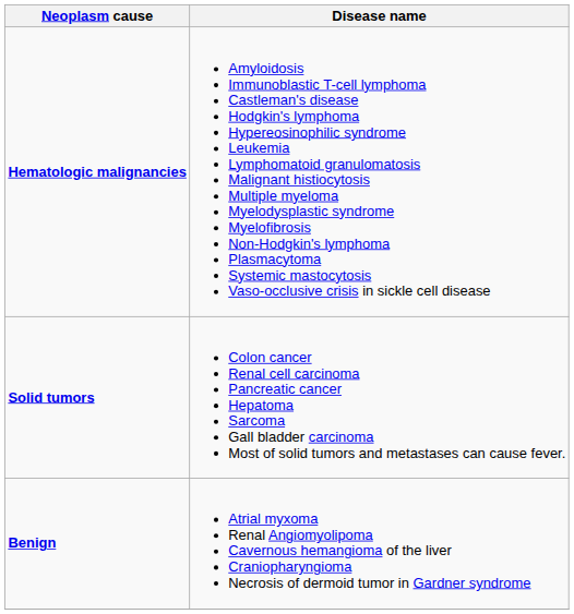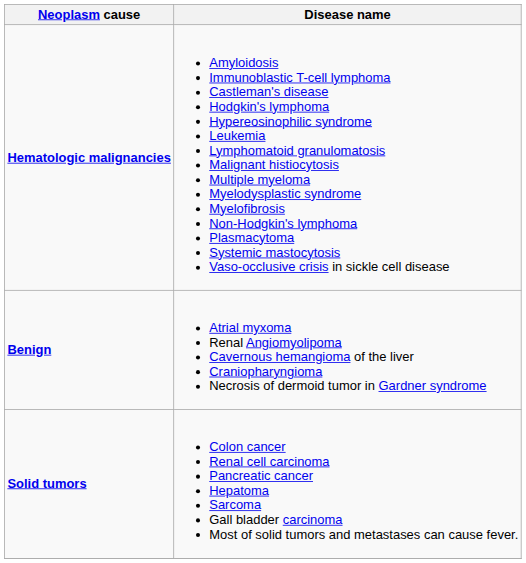 <table class="wikitable">
 <tr>
 <th><a href='#'>Neoplasm</a> cause</th>
 <th>Disease name</th>
 </tr>
 <tr>
 <td><strong><a href='#'>Hematologic malignancies</a></strong></td>
 <td><br><ul><li><a href='#'>Amyloidosis</a></li><li><a href='#'>Immunoblastic T-cell lymphoma</a></li><li><a href='#'>Castleman's disease</a></li><li><a href='#'>Hodgkin's lymphoma</a></li><li><a href='#'>Hypereosinophilic syndrome</a></li><li><a href='#'>Leukemia</a></li><li><a href='#'>Lymphomatoid granulomatosis</a></li><li><a href='#'>Malignant histiocytosis</a></li><li><a href='#'>Multiple myeloma</a></li><li><a href='#'>Myelodysplastic syndrome</a></li><li><a href='#'>Myelofibrosis</a></li><li><a href='#'>Non-Hodgkin's lymphoma</a></li><li><a href='#'>Plasmacytoma</a></li><li><a href='#'>Systemic mastocytosis</a></li><li><a href='#'>Vaso-occlusive crisis</a> in sickle cell disease</li></ul></td>
 </tr>
 <tr>
+<td><strong><a href='#'>Benign</a></strong></td>
+<td><br><ul><li><a href='#'>Atrial myxoma</a></li><li>Renal <a href='#'>Angiomyolipoma</a></li><li><a href='#'>Cavernous hemangioma</a> of the liver</li><li><a href='#'>Craniopharyngioma</a></li><li>Necrosis of dermoid tumor in <a href='#'>Gardner syndrome</a></li></ul></td>
+</tr>
+<tr>
 <td><strong><a href='#'>Solid tumors</a></strong></td>
 <td><br><ul><li><a href='#'>Colon cancer</a></li><li><a href='#'>Renal cell carcinoma</a></li><li><a href='#'>Pancreatic cancer</a></li><li><a href='#'>Hepatoma</a></li><li><a href='#'>Sarcoma</a></li><li>Gall bladder <a href='#'>carcinoma</a></li><li>Most of solid tumors and metastases can cause fever.</li></ul></td>
 </tr>
 <tr>
-<td><strong><a href='#'>Benign</a></strong></td>
-<td><br><ul><li><a href='#'>Atrial myxoma</a></li><li>Renal <a href='#'>Angiomyolipoma</a></li><li><a href='#'>Cavernous hemangioma</a> of the liver</li><li><a href='#'>Craniopharyngioma</a></li><li>Necrosis of dermoid tumor in <a href='#'>Gardner syndrome</a></li></ul></td>
-</tr>
-<tr>
 </tr>
 </table>
